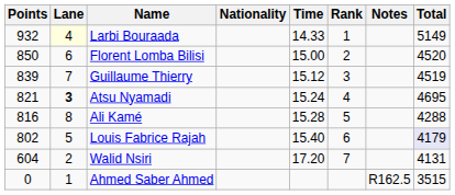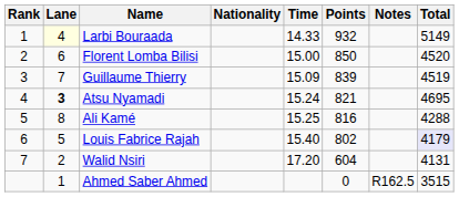 <table class="wikitable sortable" style="text-align:center">
 <tr>
-<th>Points</th>
+<th>Rank</th>
 <th>Lane</th>
 <th>Name</th>
 <th>Nationality</th>
 <th>Time</th>
-<th>Rank</th>
+<th>Points</th>
 <th>Notes</th>
 <th>Total</th>
 </tr>
 <tr>
-<td>932</td>
+<td>1</td>
 <td style="background: lightyellow;">4</td>
 <td align="left"><a href='#'>Larbi Bouraada</a></td>
 <td align=left></td>
 <td>14.33</td>
-<td>1</td>
+<td>932</td>
 <td></td>
 <td>5149</td>
 </tr>
 <tr>
-<td>850</td>
+<td>2</td>
 <td>6</td>
 <td align="left"><a href='#'>Florent Lomba Bilisi</a></td>
 <td align=left></td>
 <td>15.00</td>
-<td>2</td>
+<td>850</td>
 <td></td>
 <td>4520</td>
 </tr>
 <tr>
-<td>839</td>
+<td>3</td>
 <td>7</td>
 <td align="left"><a href='#'>Guillaume Thierry</a></td>
 <td align=left></td>
-<td>15.12</td>
-<td>3</td>
+<td>15.09</td>
+<td>839</td>
 <td></td>
 <td>4519</td>
 </tr>
 <tr>
-<td>821</td>
+<td>4</td>
 <td><strong>3</strong></td>
 <td align="left"><a href='#'>Atsu Nyamadi</a></td>
 <td align=left></td>
 <td>15.24</td>
-<td>4</td>
+<td>821</td>
 <td></td>
 <td>4695</td>
 </tr>
 <tr>
-<td>816</td>
+<td>5</td>
 <td>8</td>
 <td align="left"><a href='#'>Ali Kamé</a></td>
 <td align=left></td>
-<td>15.28</td>
-<td>5</td>
+<td>15.25</td>
+<td>816</td>
 <td></td>
 <td>4288</td>
 </tr>
 <tr>
-<td>802</td>
+<td>6</td>
 <td>5</td>
 <td align="left"><a href='#'>Louis Fabrice Rajah</a></td>
 <td align=left></td>
 <td>15.40</td>
-<td>6</td>
+<td>802</td>
 <td></td>
 <td style="background: lavender;">4179</td>
 </tr>
 <tr>
-<td>604</td>
+<td>7</td>
 <td>2</td>
 <td align="left"><a href='#'>Walid Nsiri</a></td>
 <td align=left></td>
 <td>17.20</td>
-<td>7</td>
+<td>604</td>
 <td></td>
 <td>4131</td>
 </tr>
 <tr>
-<td>0</td>
+<td></td>
 <td>1</td>
 <td align="left"><a href='#'>Ahmed Saber Ahmed</a></td>
 <td align=left></td>
 <td></td>
-<td></td>
+<td>0</td>
 <td>R162.5</td>
 <td>3515</td>
 </tr>
 </table>
